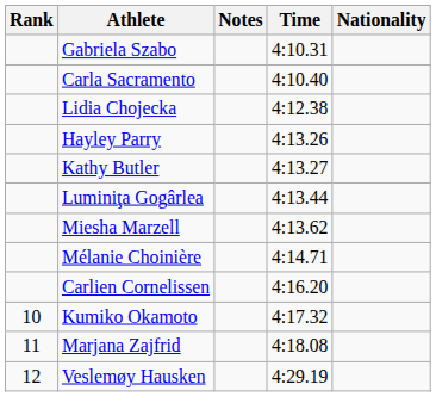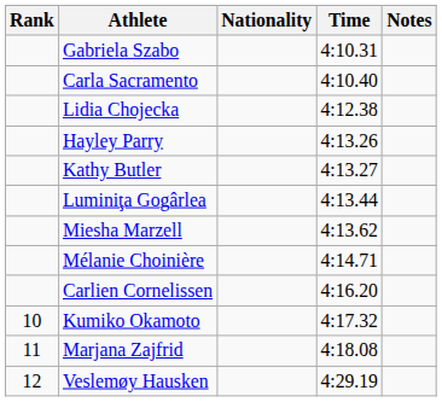 <table class="wikitable sortable" style="text-align:center">
 <tr>
 <th>Rank</th>
 <th>Athlete</th>
+<th>Nationality</th>
+<th>Time</th>
 <th>Notes</th>
-<th>Time</th>
-<th>Nationality</th>
 </tr>
 <tr>
 <td></td>
 <td align=left><a href='#'>Gabriela Szabo</a></td>
+<td align=left></td>
+<td>4:10.31</td>
 <td></td>
-<td>4:10.31</td>
-<td align=left></td>
 </tr>
 <tr>
 <td></td>
 <td align=left><a href='#'>Carla Sacramento</a></td>
+<td align=left></td>
+<td>4:10.40</td>
 <td></td>
-<td>4:10.40</td>
-<td align=left></td>
 </tr>
 <tr>
 <td></td>
 <td align=left><a href='#'>Lidia Chojecka</a></td>
+<td align=left></td>
+<td>4:12.38</td>
 <td></td>
-<td>4:12.38</td>
-<td align=left></td>
 </tr>
 <tr>
 <td></td>
 <td align=left><a href='#'>Hayley Parry</a></td>
+<td align=left></td>
+<td>4:13.26</td>
 <td></td>
-<td>4:13.26</td>
-<td align=left></td>
 </tr>
 <tr>
 <td></td>
 <td align=left><a href='#'>Kathy Butler</a></td>
+<td align=left></td>
+<td>4:13.27</td>
 <td></td>
-<td>4:13.27</td>
-<td align=left></td>
 </tr>
 <tr>
 <td></td>
 <td align=left><a href='#'>Luminiţa Gogârlea</a></td>
+<td align=left></td>
+<td>4:13.44</td>
 <td></td>
-<td>4:13.44</td>
-<td align=left></td>
 </tr>
 <tr>
 <td></td>
 <td align=left><a href='#'>Miesha Marzell</a></td>
+<td align=left></td>
+<td>4:13.62</td>
 <td></td>
-<td>4:13.62</td>
-<td align=left></td>
 </tr>
 <tr>
 <td></td>
 <td align=left><a href='#'>Mélanie Choinière</a></td>
+<td align=left></td>
+<td>4:14.71</td>
 <td></td>
-<td>4:14.71</td>
-<td align=left></td>
 </tr>
 <tr>
 <td></td>
 <td align=left><a href='#'>Carlien Cornelissen</a></td>
+<td align=left></td>
+<td>4:16.20</td>
 <td></td>
-<td>4:16.20</td>
-<td align=left></td>
 </tr>
 <tr>
 <td>10</td>
 <td align=left><a href='#'>Kumiko Okamoto</a></td>
+<td align=left></td>
+<td>4:17.32</td>
 <td></td>
-<td>4:17.32</td>
-<td align=left></td>
 </tr>
 <tr>
 <td>11</td>
 <td align=left><a href='#'>Marjana Zajfrid</a></td>
+<td align=left></td>
+<td>4:18.08</td>
 <td></td>
-<td>4:18.08</td>
-<td align=left></td>
 </tr>
 <tr>
 <td>12</td>
 <td align=left><a href='#'>Veslemøy Hausken</a></td>
+<td align=left></td>
+<td>4:29.19</td>
 <td></td>
-<td>4:29.19</td>
-<td align=left></td>
 </tr>
 </table>
